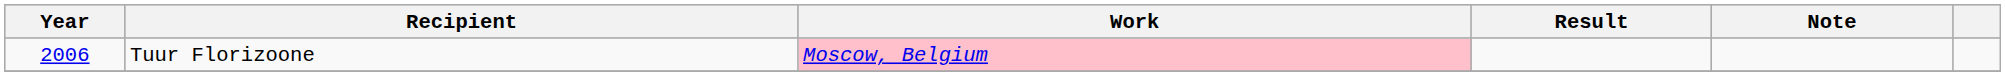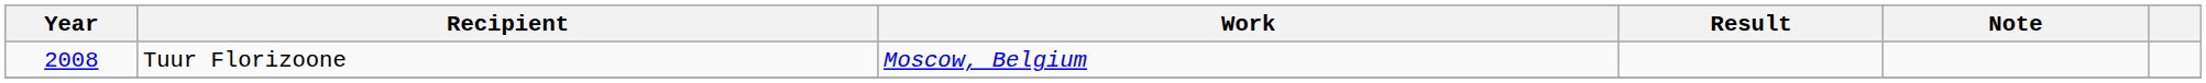 <table class="wikitable plainrowheaders" width="100%">
 <tr>
 <th width="5%">Year<br></th>
 <th width="28%">Recipient</th>
 <th width="28%">Work</th>
 <th width="10%">Result</th>
 <th width="10%">Note</th>
 <th width="2%"></th>
 </tr>
 <tr>
-<td align="center"><a href='#'>2006</a><br></td>
+<td align="center"><a href='#'>2008</a><br></td>
 <td>Tuur Florizoone</td>
-<td style="background: pink;"><em><a href='#'>Moscow, Belgium</a></em></td>
+<td><em><a href='#'>Moscow, Belgium</a></em></td>
 <td></td>
 <td></td>
 <td align="center"></td>
 </tr>
 <tr>
 </tr>
 </table>
